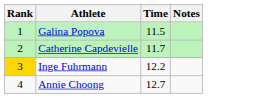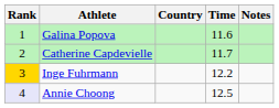 <table class="wikitable sortable" style="text-align:center">
 <tr>
 <th>Rank</th>
 <th>Athlete</th>
+<th>Country</th>
 <th>Time</th>
 <th>Notes</th>
 </tr>
 <tr bgcolor=bbf3bb>
 <td>1</td>
 <td align="left"><a href='#'>Galina Popova</a></td>
-<td>11.5</td>
+<td align="left"></td>
+<td>11.6</td>
 <td></td>
 </tr>
 <tr bgcolor=bbf3bb>
 <td>2</td>
 <td align="left"><a href='#'>Catherine Capdevielle</a></td>
+<td align="left"></td>
 <td>11.7</td>
 <td></td>
 </tr>
 <tr>
 <td style="background: gold;">3</td>
 <td align="left"><a href='#'>Inge Fuhrmann</a></td>
+<td align="left"></td>
 <td>12.2</td>
 <td></td>
 </tr>
 <tr>
-<td>4</td>
+<td style="background: lavender;">4</td>
 <td align="left"><a href='#'>Annie Choong</a></td>
-<td>12.7</td>
+<td align="left"></td>
+<td>12.5</td>
 <td></td>
 </tr>
 </table>
